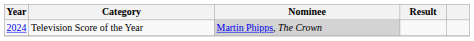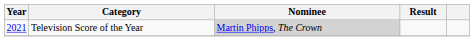 <table class="wikitable" style="width:85%;">
 <tr>
 <th width=5%>Year</th>
 <th style="width:40%;">Category</th>
 <th style="width:40%;">Nominee</th>
 <th style="width:10%;">Result</th>
 <th width=5%></th>
 </tr>
 <tr>
-<td style="text-align: center;"><a href='#'>2024</a></td>
+<td style="text-align: center;"><a href='#'>2021</a></td>
 <td>Television Score of the Year</td>
 <td style="background: lightgrey;"><a href='#'>Martin Phipps</a>, <em>The Crown</em></td>
 <td></td>
 <td></td>
 </tr>
 <tr>
 </tr>
 </table>
